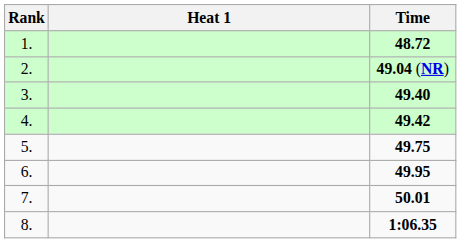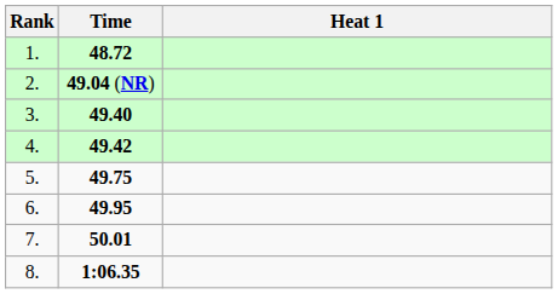 <table class="wikitable" style="border-collapse: collapse; font-size: 90%;">
 <tr>
 <th>Rank</th>
+<th style="width: 5em">Time</th>
 <th style="width: 20em">Heat 1</th>
-<th style="width: 5em">Time</th>
 </tr>
 <tr style="background:#ccffcc;">
 <td align="center">1.</td>
+<td align="center"><strong>48.72</strong></td>
 <td></td>
-<td align="center"><strong>48.72</strong></td>
 </tr>
 <tr style="background:#ccffcc;">
 <td align="center">2.</td>
+<td align="center"><strong>49.04</strong> (<strong><a href='#'>NR</a></strong>)</td>
 <td></td>
-<td align="center"><strong>49.04</strong> (<strong><a href='#'>NR</a></strong>)</td>
 </tr>
 <tr style="background:#ccffcc;">
 <td align="center">3.</td>
+<td align="center"><strong>49.40</strong></td>
 <td></td>
-<td align="center"><strong>49.40</strong></td>
 </tr>
 <tr style="background:#ccffcc;">
 <td align="center">4.</td>
+<td align="center"><strong>49.42</strong></td>
 <td></td>
-<td align="center"><strong>49.42</strong></td>
 </tr>
 <tr>
 <td align="center">5.</td>
+<td align="center"><strong>49.75</strong></td>
 <td></td>
-<td align="center"><strong>49.75</strong></td>
 </tr>
 <tr>
 <td align="center">6.</td>
+<td align="center"><strong>49.95</strong></td>
 <td></td>
-<td align="center"><strong>49.95</strong></td>
 </tr>
 <tr>
 <td align="center">7.</td>
+<td align="center"><strong>50.01</strong></td>
 <td></td>
-<td align="center"><strong>50.01</strong></td>
 </tr>
 <tr>
 <td align="center">8.</td>
+<td align="center"><strong>1:06.35</strong></td>
 <td></td>
-<td align="center"><strong>1:06.35</strong></td>
 </tr>
 </table>
